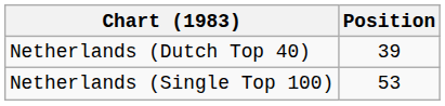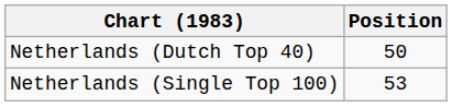 <table class="wikitable sortable plainrowheaders">
 <tr>
 <th align="left">Chart (1983)</th>
 <th style="text-align:center;">Position</th>
 </tr>
 <tr>
 <td>Netherlands (Dutch Top 40)</td>
-<td align="center">39</td>
+<td align="center">50</td>
 </tr>
 <tr>
 <td>Netherlands (Single Top 100)</td>
 <td align="center">53</td>
 </tr>
 </table>
